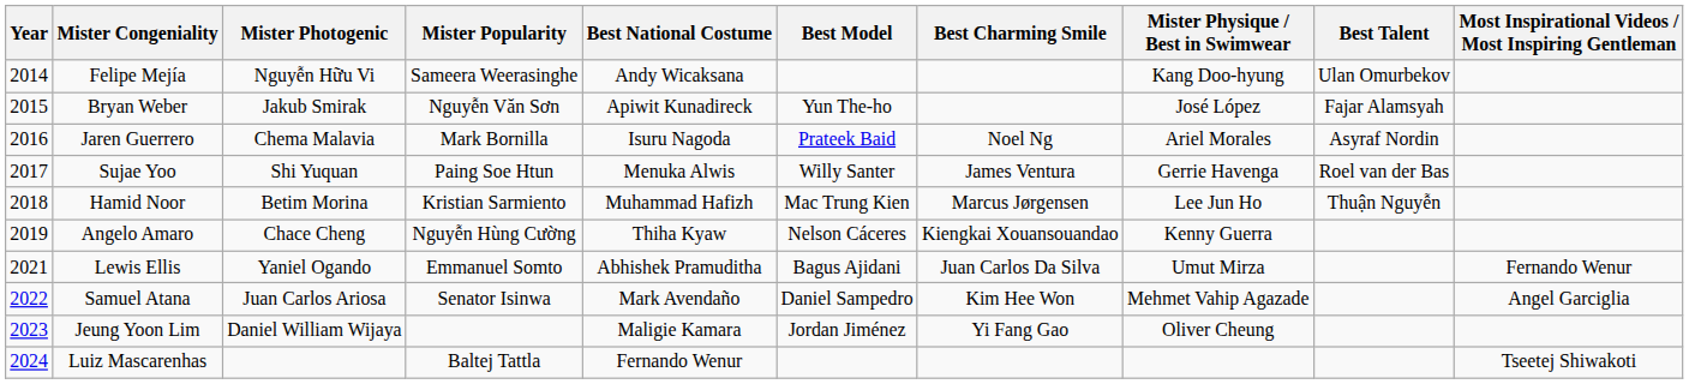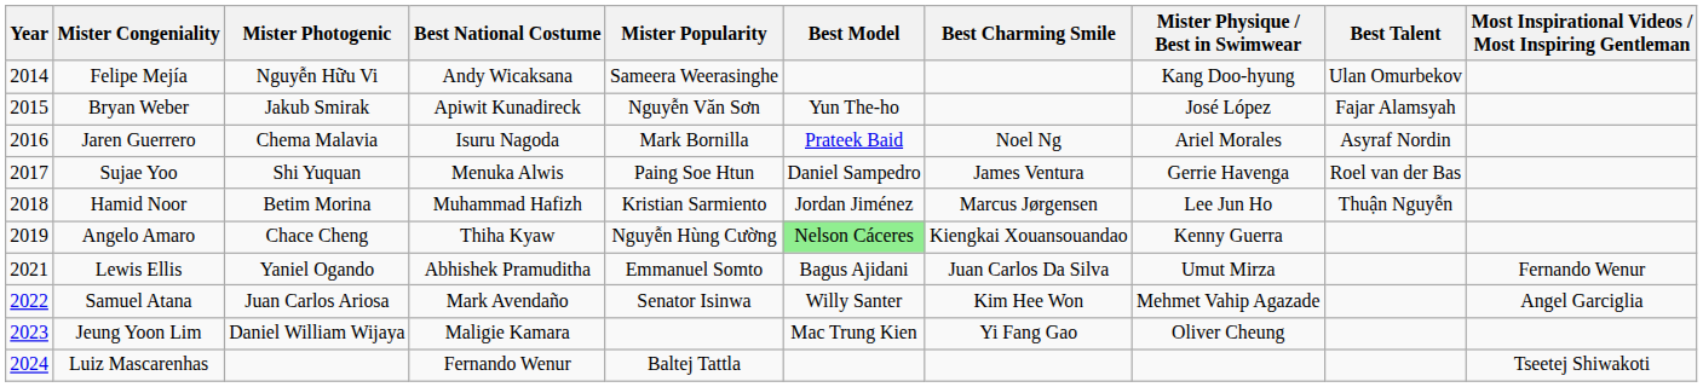 <table class="wikitable" style="font-size:83%; text-align:center;">
 <tr>
 <th>Year</th>
 <th>Mister Congeniality</th>
 <th>Mister Photogenic</th>
+<th>Best National Costume</th>
 <th>Mister Popularity</th>
-<th>Best National Costume</th>
 <th>Best Model</th>
 <th>Best Charming Smile</th>
 <th>Mister Physique /<br>Best in Swimwear</th>
 <th>Best Talent</th>
 <th>Most Inspirational Videos /<br>Most Inspiring Gentleman</th>
 </tr>
 <tr>
 <td>2014</td>
 <td>Felipe Mejía<br></td>
 <td>Nguyễn Hữu Vi<br></td>
+<td>Andy Wicaksana<br></td>
 <td>Sameera Weerasinghe<br></td>
-<td>Andy Wicaksana<br></td>
 <td></td>
 <td></td>
 <td>Kang Doo-hyung<br></td>
 <td>Ulan Omurbekov<br></td>
 <td></td>
 </tr>
 <tr>
 <td>2015</td>
 <td>Bryan Weber<br></td>
 <td>Jakub Smirak<br></td>
+<td>Apiwit Kunadireck<br></td>
 <td>Nguyễn Văn Sơn<br></td>
-<td>Apiwit Kunadireck<br></td>
 <td>Yun The-ho<br></td>
 <td></td>
 <td>José López<br></td>
 <td>Fajar Alamsyah<br></td>
 <td></td>
 </tr>
 <tr>
 <td>2016</td>
 <td>Jaren Guerrero<br></td>
 <td>Chema Malavia<br></td>
+<td>Isuru Nagoda<br></td>
 <td>Mark Bornilla<br></td>
-<td>Isuru Nagoda<br></td>
 <td><a href='#'>Prateek Baid</a><br></td>
 <td>Noel Ng<br></td>
 <td>Ariel Morales<br></td>
 <td>Asyraf Nordin<br></td>
 <td></td>
 </tr>
 <tr>
 <td>2017</td>
 <td>Sujae Yoo<br></td>
 <td>Shi Yuquan<br></td>
+<td>Menuka Alwis<br></td>
 <td>Paing Soe Htun<br></td>
-<td>Menuka Alwis<br></td>
-<td>Willy Santer<br></td>
+<td>Daniel Sampedro<br></td>
 <td>James Ventura<br></td>
 <td>Gerrie Havenga<br></td>
 <td>Roel van der Bas<br></td>
 <td></td>
 </tr>
 <tr>
 <td>2018</td>
 <td>Hamid Noor<br></td>
 <td>Betim Morina<br></td>
+<td>Muhammad Hafizh<br></td>
 <td>Kristian Sarmiento<br></td>
-<td>Muhammad Hafizh<br></td>
-<td>Mac Trung Kien<br></td>
+<td>Jordan Jiménez<br></td>
 <td>Marcus Jørgensen<br></td>
 <td>Lee Jun Ho<br></td>
 <td>Thuận Nguyễn<br></td>
 <td></td>
 </tr>
 <tr>
 <td>2019</td>
 <td>Angelo Amaro<br></td>
 <td>Chace Cheng<br></td>
+<td>Thiha Kyaw<br></td>
 <td>Nguyễn Hùng Cường<br></td>
-<td>Thiha Kyaw<br></td>
-<td>Nelson Cáceres<br></td>
+<td style="background: lightgreen;">Nelson Cáceres<br></td>
 <td>Kiengkai Xouansouandao<br></td>
 <td>Kenny Guerra<br></td>
 <td></td>
 <td></td>
 </tr>
 <tr>
 <td>2021</td>
 <td>Lewis Ellis<br></td>
 <td>Yaniel Ogando<br></td>
+<td>Abhishek Pramuditha<br></td>
 <td>Emmanuel Somto<br></td>
-<td>Abhishek Pramuditha<br></td>
 <td>Bagus Ajidani<br></td>
 <td>Juan Carlos Da Silva<br></td>
 <td>Umut Mirza<br></td>
 <td></td>
 <td>Fernando Wenur<br></td>
 </tr>
 <tr>
 <td><a href='#'>2022</a></td>
 <td>Samuel Atana<br></td>
 <td>Juan Carlos Ariosa<br></td>
+<td>Mark Avendaño<br></td>
 <td>Senator Isinwa<br></td>
-<td>Mark Avendaño<br></td>
-<td>Daniel Sampedro<br></td>
+<td>Willy Santer<br></td>
 <td>Kim Hee Won<br></td>
 <td>Mehmet Vahip Agazade<br></td>
 <td></td>
 <td>Angel Garciglia<br></td>
 </tr>
 <tr>
 <td><a href='#'>2023</a></td>
 <td>Jeung Yoon Lim<br></td>
 <td>Daniel William Wijaya<br></td>
+<td>Maligie Kamara<br></td>
 <td></td>
-<td>Maligie Kamara<br></td>
-<td>Jordan Jiménez<br></td>
+<td>Mac Trung Kien<br></td>
 <td>Yi Fang Gao<br></td>
 <td>Oliver Cheung<br></td>
 <td></td>
 <td></td>
 </tr>
 <tr>
 <td><a href='#'>2024</a></td>
 <td>Luiz Mascarenhas<br></td>
 <td></td>
+<td>Fernando Wenur<br></td>
 <td>Baltej Tattla<br></td>
-<td>Fernando Wenur<br></td>
 <td></td>
 <td></td>
 <td></td>
 <td></td>
 <td>Tseetej Shiwakoti<br></td>
 </tr>
 </table>
